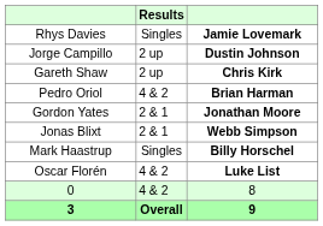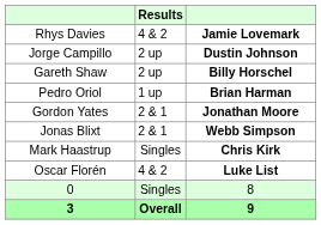 <table border="1" cellpadding="3" style="border-collapse:collapse; text-align:center;">
 <tr style="background:#ddffdd;">
 <th width=160></th>
 <th>Results</th>
 <th width=160></th>
 </tr>
 <tr>
 <td>Rhys Davies</td>
-<td>Singles</td>
+<td align=left> 4 & 2</td>
 <td><strong>Jamie Lovemark</strong></td>
 </tr>
 <tr>
 <td>Jorge Campillo</td>
 <td align=left> 2 up</td>
 <td><strong>Dustin Johnson</strong></td>
 </tr>
 <tr>
 <td>Gareth Shaw</td>
 <td align=left> 2 up</td>
-<td><strong>Chris Kirk</strong></td>
+<td><strong>Billy Horschel</strong></td>
 </tr>
 <tr>
 <td>Pedro Oriol</td>
-<td align=left> 4 & 2</td>
+<td align=left> 1 up</td>
 <td><strong>Brian Harman</strong></td>
 </tr>
 <tr>
 <td>Gordon Yates</td>
 <td align=left> 2 & 1</td>
 <td><strong>Jonathan Moore</strong></td>
 </tr>
 <tr>
 <td>Jonas Blixt</td>
 <td align=left> 2 & 1</td>
 <td><strong>Webb Simpson</strong></td>
 </tr>
 <tr>
 <td>Mark Haastrup</td>
 <td>Singles</td>
-<td><strong>Billy Horschel</strong></td>
+<td><strong>Chris Kirk</strong></td>
 </tr>
 <tr>
 <td>Oscar Florén</td>
 <td align=left> 4 & 2</td>
 <td><strong>Luke List</strong></td>
 </tr>
 <tr style="background:#ddffdd;">
 <td>0</td>
-<td align=left> 4 & 2</td>
+<td>Singles</td>
 <td>8</td>
 </tr>
 <tr style="background:#aaffaa;">
 <th>3</th>
 <th>Overall</th>
 <th>9</th>
 </tr>
 </table>
